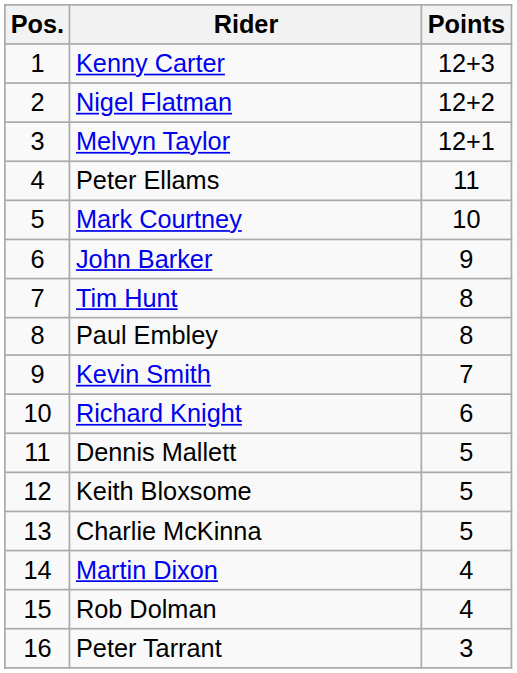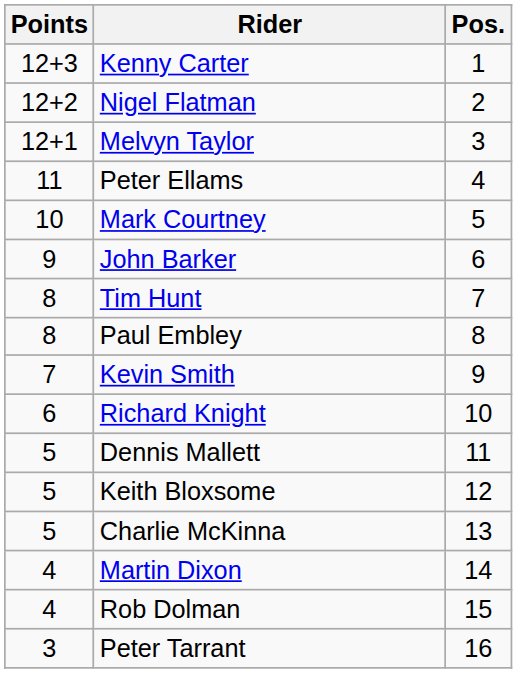 <table class=wikitable style="font-size:93%;">
 <tr>
+<th width=40px>Points</th>
+<th width=200px>Rider</th>
 <th width=25px>Pos.</th>
-<th width=200px>Rider</th>
-<th width=40px>Points</th>
 </tr>
 <tr align=center>
+<td>12+3</td>
+<td align=left><a href='#'>Kenny Carter</a></td>
 <td>1</td>
-<td align=left><a href='#'>Kenny Carter</a></td>
-<td>12+3</td>
 </tr>
 <tr align=center>
+<td>12+2</td>
+<td align=left><a href='#'>Nigel Flatman</a></td>
 <td>2</td>
-<td align=left><a href='#'>Nigel Flatman</a></td>
-<td>12+2</td>
 </tr>
 <tr align=center>
+<td>12+1</td>
+<td align=left><a href='#'>Melvyn Taylor</a></td>
 <td>3</td>
-<td align=left><a href='#'>Melvyn Taylor</a></td>
-<td>12+1</td>
 </tr>
 <tr align=center>
+<td>11</td>
+<td align=left>Peter Ellams</td>
 <td>4</td>
-<td align=left>Peter Ellams</td>
-<td>11</td>
 </tr>
 <tr align=center>
+<td>10</td>
+<td align=left><a href='#'>Mark Courtney</a></td>
 <td>5</td>
-<td align=left><a href='#'>Mark Courtney</a></td>
-<td>10</td>
 </tr>
 <tr align=center>
+<td>9</td>
+<td align=left><a href='#'>John Barker</a></td>
 <td>6</td>
-<td align=left><a href='#'>John Barker</a></td>
-<td>9</td>
 </tr>
 <tr align=center>
+<td>8</td>
+<td align=left><a href='#'>Tim Hunt</a></td>
 <td>7</td>
-<td align=left><a href='#'>Tim Hunt</a></td>
-<td>8</td>
 </tr>
 <tr align=center>
 <td>8</td>
 <td align=left>Paul Embley</td>
 <td>8</td>
 </tr>
 <tr align=center>
+<td>7</td>
+<td align=left><a href='#'>Kevin Smith</a></td>
 <td>9</td>
-<td align=left><a href='#'>Kevin Smith</a></td>
-<td>7</td>
 </tr>
 <tr align=center>
+<td>6</td>
+<td align=left><a href='#'>Richard Knight</a></td>
 <td>10</td>
-<td align=left><a href='#'>Richard Knight</a></td>
-<td>6</td>
 </tr>
 <tr align=center>
+<td>5</td>
+<td align=left>Dennis Mallett</td>
 <td>11</td>
-<td align=left>Dennis Mallett</td>
-<td>5</td>
 </tr>
 <tr align=center>
+<td>5</td>
+<td align=left>Keith Bloxsome</td>
 <td>12</td>
-<td align=left>Keith Bloxsome</td>
-<td>5</td>
 </tr>
 <tr align=center>
+<td>5</td>
+<td align=left>Charlie McKinna</td>
 <td>13</td>
-<td align=left>Charlie McKinna</td>
-<td>5</td>
 </tr>
 <tr align=center>
+<td>4</td>
+<td align=left><a href='#'>Martin Dixon</a></td>
 <td>14</td>
-<td align=left><a href='#'>Martin Dixon</a></td>
-<td>4</td>
 </tr>
 <tr align=center>
+<td>4</td>
+<td align=left>Rob Dolman</td>
 <td>15</td>
-<td align=left>Rob Dolman</td>
-<td>4</td>
 </tr>
 <tr align=center>
+<td>3</td>
+<td align=left>Peter Tarrant</td>
 <td>16</td>
-<td align=left>Peter Tarrant</td>
-<td>3</td>
 </tr>
 </table>
